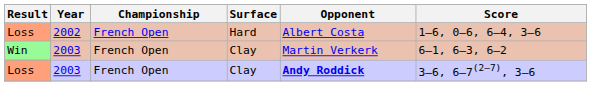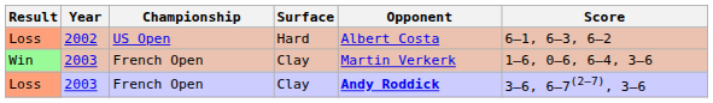 <table class="sortable wikitable">
 <tr>
 <th style="width:40px">Result</th>
 <th style="width:40px">Year</th>
 <th style="width:150px">Championship</th>
 <th style="width:50px">Surface</th>
 <th style="width:150px">Opponent</th>
 <th style="width:190px"  class="unsortable">Score</th>
 </tr>
 <tr style="background:#ebc2af;">
 <td style="background:#ffa07a;">Loss</td>
 <td><a href='#'>2002</a></td>
-<td><a href='#'>French Open</a></td>
+<td><a href='#'>US Open</a></td>
 <td>Hard</td>
 <td> <a href='#'>Albert Costa</a></td>
-<td>1–6, 0–6, 6–4, 3–6</td>
+<td>6–1, 6–3, 6–2</td>
 </tr>
 <tr style="background:#ebc2af;">
 <td style="background:#98fb98;">Win</td>
 <td><a href='#'>2003</a></td>
 <td>French Open</td>
 <td>Clay</td>
 <td> <a href='#'>Martin Verkerk</a></td>
-<td>6–1, 6–3, 6–2</td>
+<td>1–6, 0–6, 6–4, 3–6</td>
 </tr>
 <tr bgcolor=CCCCFF>
 <td style="background:#ffa07a;">Loss</td>
 <td><a href='#'>2003</a></td>
 <td>French Open</td>
 <td>Clay</td>
 <td><strong> <a href='#'>Andy Roddick</a></strong></td>
 <td>3–6, 6–7<sup>(2–7)</sup>, 3–6</td>
 </tr>
 </table>
